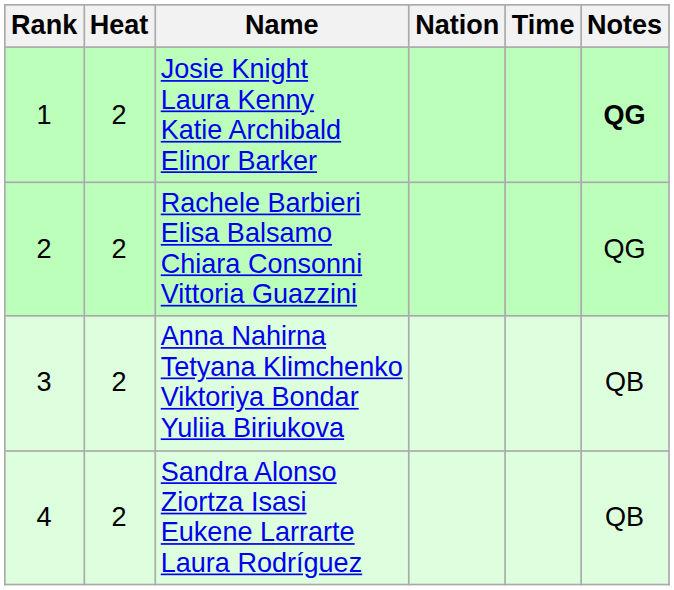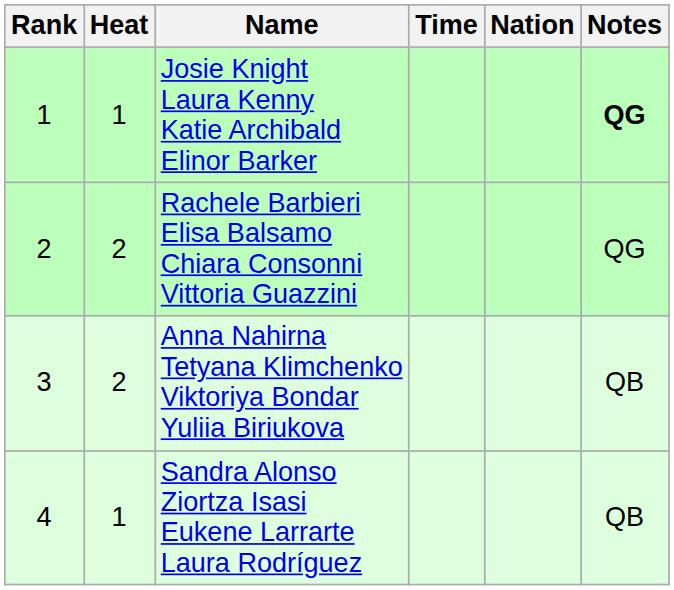 <table class="wikitable sortable" style="text-align:center">
 <tr>
 <th>Rank</th>
 <th>Heat</th>
 <th>Name</th>
+<th>Time</th>
 <th>Nation</th>
-<th>Time</th>
 <th>Notes</th>
 </tr>
 <tr bgcolor=bbffbb>
 <td>1</td>
-<td>2</td>
+<td>1</td>
 <td align=left><a href='#'>Josie Knight</a><br><a href='#'>Laura Kenny</a><br><a href='#'>Katie Archibald</a><br><a href='#'>Elinor Barker</a></td>
+<td></td>
 <td align=left></td>
-<td></td>
 <td><strong>QG</strong></td>
 </tr>
 <tr bgcolor=bbffbb>
 <td>2</td>
 <td>2</td>
 <td align=left><a href='#'>Rachele Barbieri</a><br><a href='#'>Elisa Balsamo</a><br><a href='#'>Chiara Consonni</a><br><a href='#'>Vittoria Guazzini</a></td>
+<td></td>
 <td align=left></td>
-<td></td>
 <td>QG</td>
 </tr>
 <tr bgcolor=ddffdd>
 <td>3</td>
 <td>2</td>
 <td align=left><a href='#'>Anna Nahirna</a><br><a href='#'>Tetyana Klimchenko</a><br><a href='#'>Viktoriya Bondar</a><br><a href='#'>Yuliia Biriukova</a></td>
+<td></td>
 <td align=left></td>
-<td></td>
 <td>QB</td>
 </tr>
 <tr bgcolor=ddffdd>
 <td>4</td>
-<td>2</td>
+<td>1</td>
 <td align=left><a href='#'>Sandra Alonso</a><br><a href='#'>Ziortza Isasi</a><br><a href='#'>Eukene Larrarte</a><br><a href='#'>Laura Rodríguez</a></td>
+<td></td>
 <td align=left></td>
-<td></td>
 <td>QB</td>
 </tr>
 </table>
